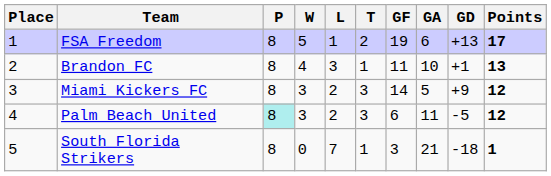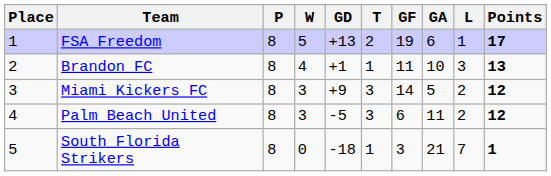 <table class="wikitable">
 <tr>
 <th>Place</th>
 <th width="170">Team</th>
 <th width="20">P</th>
 <th width="20">W</th>
-<th width="20">L</th>
+<th width="25">GD</th>
 <th width="20">T</th>
 <th width="20">GF</th>
 <th width="20">GA</th>
-<th width="25">GD</th>
+<th width="20">L</th>
 <th>Points</th>
 </tr>
 <tr bgcolor=#ccccff>
 <td>1</td>
 <td><a href='#'>FSA Freedom</a></td>
 <td>8</td>
 <td>5</td>
-<td>1</td>
+<td>+13</td>
 <td>2</td>
 <td>19</td>
 <td>6</td>
-<td>+13</td>
+<td>1</td>
 <td><strong>17</strong></td>
 </tr>
 <tr>
 <td>2</td>
 <td><a href='#'>Brandon FC</a></td>
 <td>8</td>
 <td>4</td>
-<td>3</td>
+<td>+1</td>
 <td>1</td>
 <td>11</td>
 <td>10</td>
-<td>+1</td>
+<td>3</td>
 <td><strong>13</strong></td>
 </tr>
 <tr>
 <td>3</td>
 <td><a href='#'>Miami Kickers FC</a></td>
 <td>8</td>
 <td>3</td>
-<td>2</td>
+<td>+9</td>
 <td>3</td>
 <td>14</td>
 <td>5</td>
-<td>+9</td>
+<td>2</td>
 <td><strong>12</strong></td>
 </tr>
 <tr>
 <td>4</td>
 <td><a href='#'>Palm Beach United</a></td>
-<td style="background: paleturquoise;">8</td>
+<td>8</td>
 <td>3</td>
-<td>2</td>
+<td>-5</td>
 <td>3</td>
 <td>6</td>
 <td>11</td>
-<td>-5</td>
+<td>2</td>
 <td><strong>12</strong></td>
 </tr>
 <tr>
 <td>5</td>
 <td><a href='#'>South Florida Strikers</a></td>
 <td>8</td>
 <td>0</td>
-<td>7</td>
+<td>-18</td>
 <td>1</td>
 <td>3</td>
 <td>21</td>
-<td>-18</td>
+<td>7</td>
 <td><strong>1</strong></td>
 </tr>
 </table>
